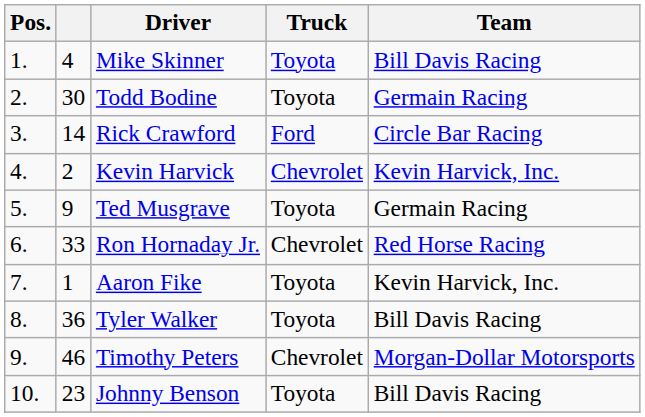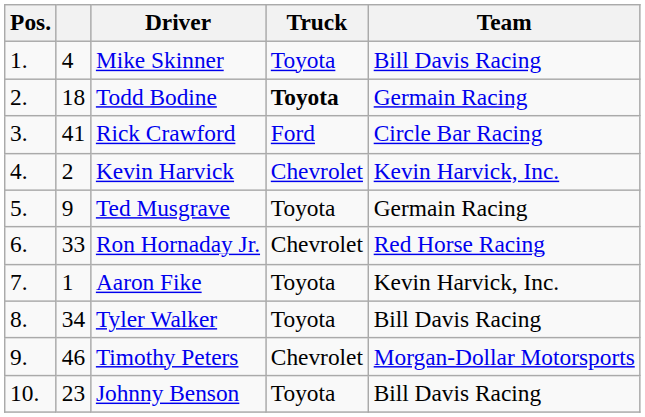 <table class="wikitable">
 <tr>
 <th>Pos.</th>
 <th></th>
 <th>Driver</th>
 <th>Truck</th>
 <th>Team</th>
 </tr>
 <tr>
 <td>1.</td>
 <td>4</td>
 <td><a href='#'>Mike Skinner</a></td>
 <td><a href='#'>Toyota</a></td>
 <td><a href='#'>Bill Davis Racing</a></td>
 </tr>
 <tr>
 <td>2.</td>
-<td>30</td>
+<td>18</td>
 <td><a href='#'>Todd Bodine</a></td>
-<td>Toyota</td>
+<td><strong>Toyota</strong></td>
 <td><a href='#'>Germain Racing</a></td>
 </tr>
 <tr>
 <td>3.</td>
-<td>14</td>
+<td>41</td>
 <td><a href='#'>Rick Crawford</a></td>
 <td><a href='#'>Ford</a></td>
 <td><a href='#'>Circle Bar Racing</a></td>
 </tr>
 <tr>
 <td>4.</td>
 <td>2</td>
 <td><a href='#'>Kevin Harvick</a></td>
 <td><a href='#'>Chevrolet</a></td>
 <td><a href='#'>Kevin Harvick, Inc.</a></td>
 </tr>
 <tr>
 <td>5.</td>
 <td>9</td>
 <td><a href='#'>Ted Musgrave</a></td>
 <td>Toyota</td>
 <td>Germain Racing</td>
 </tr>
 <tr>
 <td>6.</td>
 <td>33</td>
 <td><a href='#'>Ron Hornaday Jr.</a></td>
 <td>Chevrolet</td>
 <td><a href='#'>Red Horse Racing</a></td>
 </tr>
 <tr>
 <td>7.</td>
 <td>1</td>
 <td><a href='#'>Aaron Fike</a></td>
 <td>Toyota</td>
 <td>Kevin Harvick, Inc.</td>
 </tr>
 <tr>
 <td>8.</td>
-<td>36</td>
+<td>34</td>
 <td><a href='#'>Tyler Walker</a></td>
 <td>Toyota</td>
 <td>Bill Davis Racing</td>
 </tr>
 <tr>
 <td>9.</td>
 <td>46</td>
 <td><a href='#'>Timothy Peters</a></td>
 <td>Chevrolet</td>
 <td><a href='#'>Morgan-Dollar Motorsports</a></td>
 </tr>
 <tr>
 <td>10.</td>
 <td>23</td>
 <td><a href='#'>Johnny Benson</a></td>
 <td>Toyota</td>
 <td>Bill Davis Racing</td>
 </tr>
 </table>
